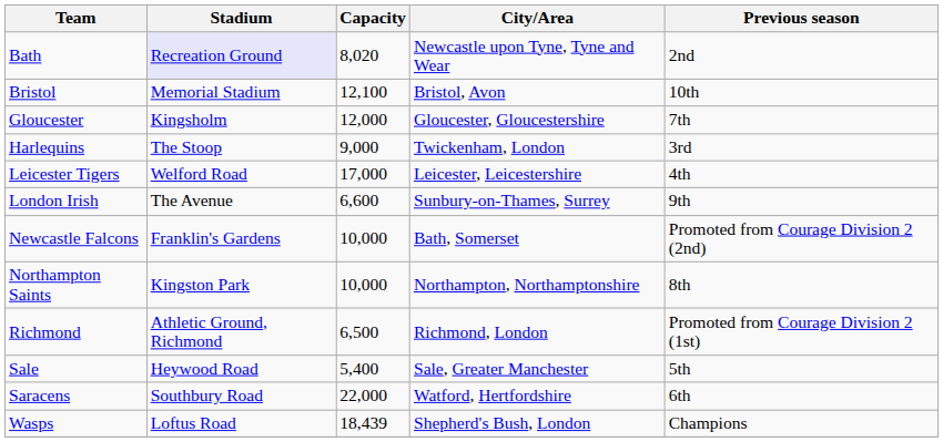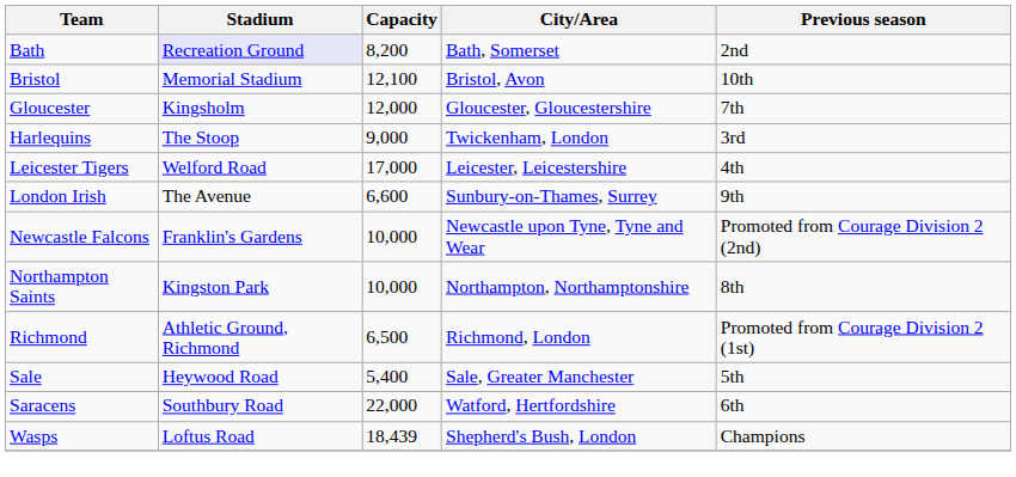 <table class="wikitable sortable">
 <tr>
 <th>Team</th>
 <th>Stadium</th>
 <th>Capacity</th>
 <th>City/Area</th>
 <th>Previous season</th>
 </tr>
 <tr>
 <td><a href='#'>Bath</a></td>
 <td style="background: lavender;"><a href='#'>Recreation Ground</a></td>
-<td>8,020</td>
-<td><a href='#'>Newcastle upon Tyne</a>, <a href='#'>Tyne and Wear</a></td>
+<td>8,200</td>
+<td><a href='#'>Bath</a>, <a href='#'>Somerset</a></td>
 <td>2nd</td>
 </tr>
 <tr>
 <td><a href='#'>Bristol</a></td>
 <td><a href='#'>Memorial Stadium</a></td>
 <td>12,100</td>
 <td><a href='#'>Bristol</a>, <a href='#'>Avon</a></td>
 <td>10th</td>
 </tr>
 <tr>
 <td><a href='#'>Gloucester</a></td>
 <td><a href='#'>Kingsholm</a></td>
 <td>12,000</td>
 <td><a href='#'>Gloucester</a>, <a href='#'>Gloucestershire</a></td>
 <td>7th</td>
 </tr>
 <tr>
 <td><a href='#'>Harlequins</a></td>
 <td><a href='#'>The Stoop</a></td>
 <td>9,000</td>
 <td><a href='#'>Twickenham</a>, <a href='#'>London</a></td>
 <td>3rd</td>
 </tr>
 <tr>
 <td><a href='#'>Leicester Tigers</a></td>
 <td><a href='#'>Welford Road</a></td>
 <td>17,000</td>
 <td><a href='#'>Leicester</a>, <a href='#'>Leicestershire</a></td>
 <td>4th</td>
 </tr>
 <tr>
 <td><a href='#'>London Irish</a></td>
 <td>The Avenue</td>
 <td>6,600</td>
 <td><a href='#'>Sunbury-on-Thames</a>, <a href='#'>Surrey</a></td>
 <td>9th</td>
 </tr>
 <tr>
 <td><a href='#'>Newcastle Falcons</a></td>
 <td><a href='#'>Franklin's Gardens</a></td>
 <td>10,000</td>
-<td><a href='#'>Bath</a>, <a href='#'>Somerset</a></td>
+<td><a href='#'>Newcastle upon Tyne</a>, <a href='#'>Tyne and Wear</a></td>
 <td>Promoted from <a href='#'>Courage Division 2</a> (2nd)</td>
 </tr>
 <tr>
 <td><a href='#'>Northampton Saints</a></td>
 <td><a href='#'>Kingston Park</a></td>
 <td>10,000</td>
 <td><a href='#'>Northampton</a>, <a href='#'>Northamptonshire</a></td>
 <td>8th</td>
 </tr>
 <tr>
 <td><a href='#'>Richmond</a></td>
 <td><a href='#'>Athletic Ground, Richmond</a></td>
 <td>6,500</td>
 <td><a href='#'>Richmond</a>, <a href='#'>London</a></td>
 <td>Promoted from <a href='#'>Courage Division 2</a> (1st)</td>
 </tr>
 <tr>
 <td><a href='#'>Sale</a></td>
 <td><a href='#'>Heywood Road</a></td>
 <td>5,400</td>
 <td><a href='#'>Sale</a>, <a href='#'>Greater Manchester</a></td>
 <td>5th</td>
 </tr>
 <tr>
 <td><a href='#'>Saracens</a></td>
 <td><a href='#'>Southbury Road</a></td>
 <td>22,000</td>
 <td><a href='#'>Watford</a>, <a href='#'>Hertfordshire</a></td>
 <td>6th</td>
 </tr>
 <tr>
 <td><a href='#'>Wasps</a></td>
 <td><a href='#'>Loftus Road</a></td>
 <td>18,439</td>
 <td><a href='#'>Shepherd's Bush</a>, <a href='#'>London</a></td>
 <td>Champions</td>
 </tr>
 <tr>
 </tr>
 </table>
